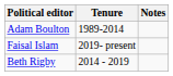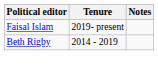 <table class="wikitable">
 <tr>
 <th>Political editor</th>
 <th>Tenure</th>
 <th>Notes</th>
-</tr>
-<tr>
-<td><a href='#'>Adam Boulton</a></td>
-<td>1989-2014</td>
-<td></td>
 </tr>
 <tr>
 <td><a href='#'>Faisal Islam</a></td>
 <td>2019- present</td>
 <td></td>
 </tr>
 <tr>
 <td><a href='#'>Beth Rigby</a></td>
 <td>2014 - 2019</td>
 <td></td>
 </tr>
 </table>
